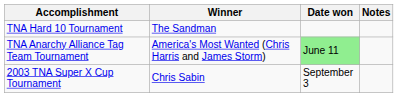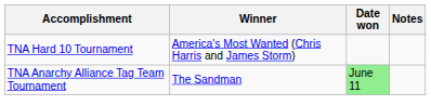 <table class="wikitable">
 <tr>
 <th>Accomplishment</th>
 <th>Winner</th>
 <th>Date won</th>
 <th>Notes</th>
 </tr>
 <tr>
 <td><a href='#'>TNA Hard 10 Tournament</a></td>
-<td><a href='#'>The Sandman</a></td>
+<td><a href='#'>America's Most Wanted</a> (<a href='#'>Chris Harris</a> and <a href='#'>James Storm</a>)</td>
 <td></td>
 <td></td>
 </tr>
 <tr>
 <td><a href='#'>TNA Anarchy Alliance Tag Team Tournament</a></td>
-<td><a href='#'>America's Most Wanted</a> (<a href='#'>Chris Harris</a> and <a href='#'>James Storm</a>)</td>
+<td><a href='#'>The Sandman</a></td>
 <td style="background: lightgreen;">June 11</td>
 <td></td>
 </tr>
-<tr>
-<td><a href='#'>2003 TNA Super X Cup Tournament</a></td>
-<td><a href='#'>Chris Sabin</a></td>
-<td>September 3</td>
-<td></td>
-</tr>
 </table>
